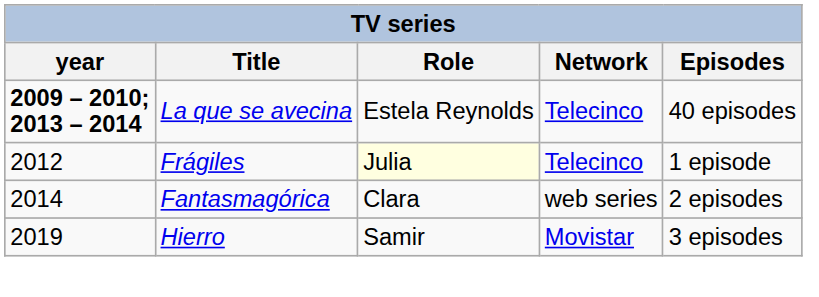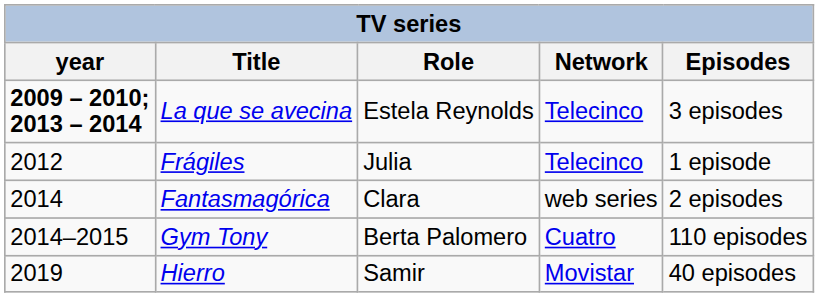 <table class="wikitable" style="font-size: 90%;">
 <tr>
 <th colspan="5" style="background: LightSteelBlue;">TV series</th>
 </tr>
 <tr>
 <th>year</th>
 <th>Title</th>
 <th>Role</th>
 <th>Network</th>
 <th>Episodes</th>
 </tr>
 <tr>
 <td><strong>2009 – 2010;<br>2013 – 2014</strong></td>
 <td><em><a href='#'>La que se avecina</a></em></td>
 <td>Estela Reynolds</td>
 <td><a href='#'>Telecinco</a></td>
-<td>40 episodes</td>
+<td>3 episodes</td>
 </tr>
 <tr>
 <td>2012</td>
 <td><em><a href='#'>Frágiles</a></em></td>
-<td style="background: lightyellow;">Julia</td>
+<td>Julia</td>
 <td><a href='#'>Telecinco</a></td>
 <td>1 episode</td>
 </tr>
 <tr>
 <td>2014</td>
 <td><em><a href='#'>Fantasmagórica</a></em></td>
 <td>Clara</td>
 <td>web series</td>
 <td>2 episodes</td>
 </tr>
 <tr>
+<td>2014–2015</td>
+<td><em><a href='#'>Gym Tony</a></em></td>
+<td>Berta Palomero</td>
+<td><a href='#'>Cuatro</a></td>
+<td>110 episodes</td>
+</tr>
+<tr>
 <td>2019</td>
 <td><em><a href='#'>Hierro</a></em></td>
 <td>Samir</td>
 <td><a href='#'>Movistar</a></td>
-<td>3 episodes</td>
+<td>40 episodes</td>
 </tr>
 </table>
